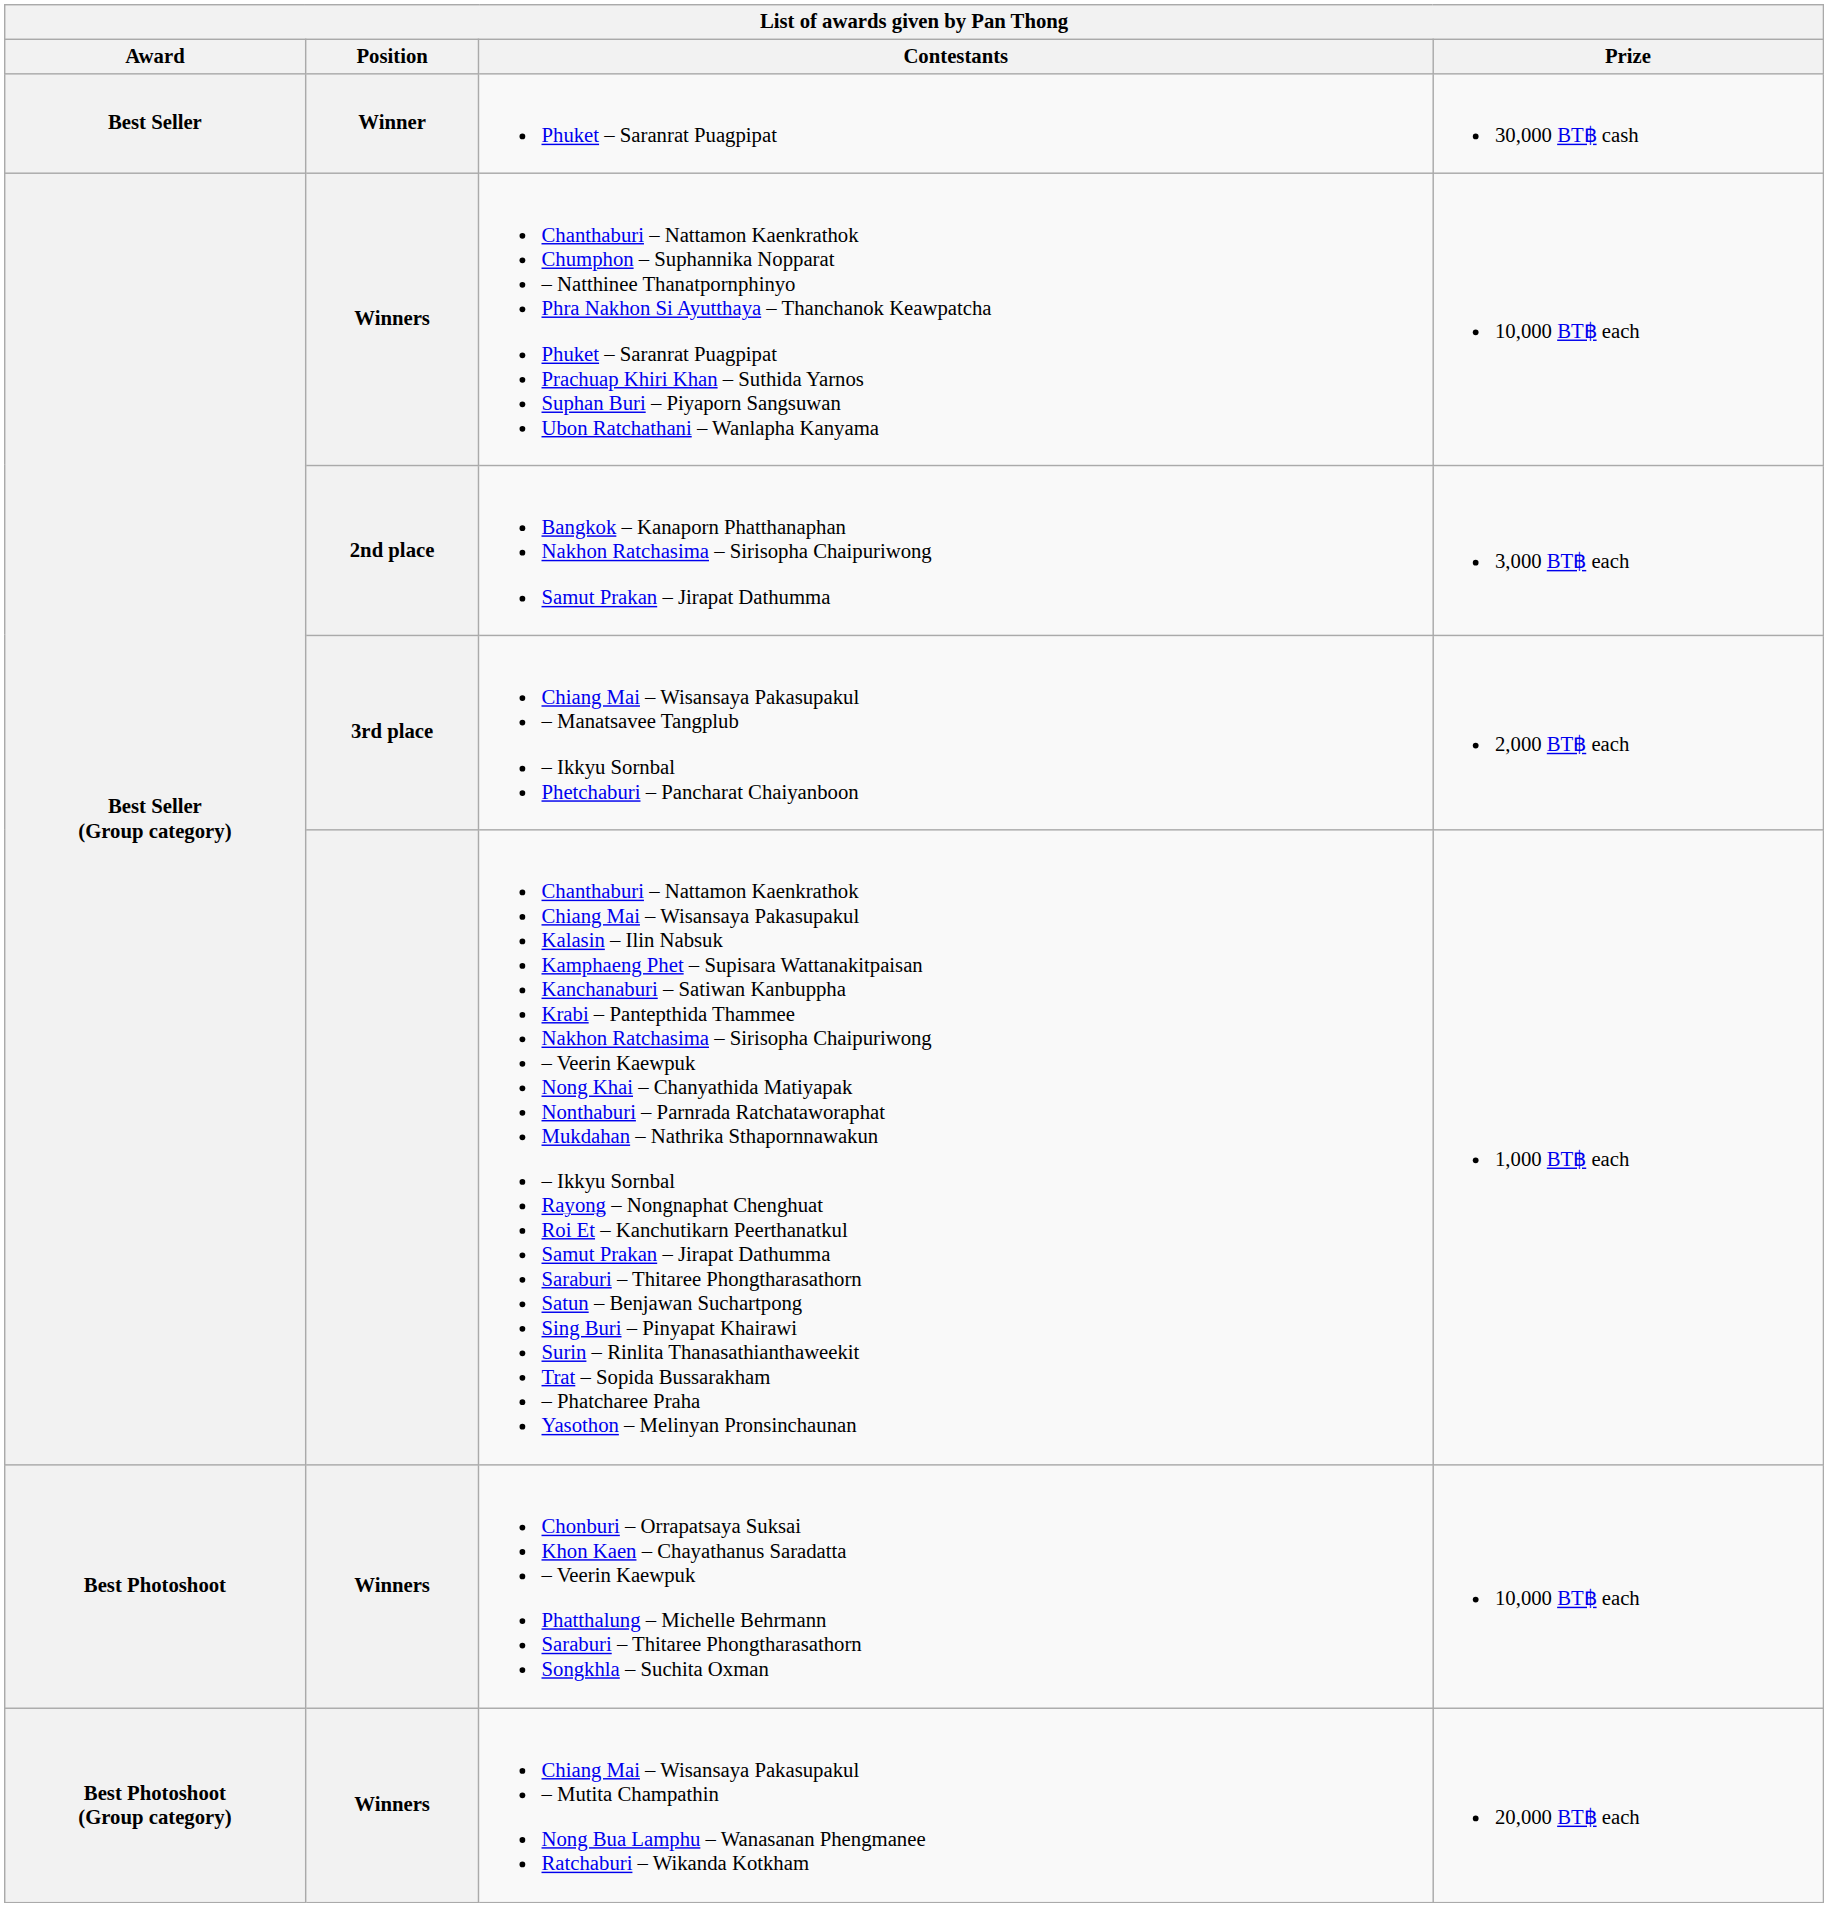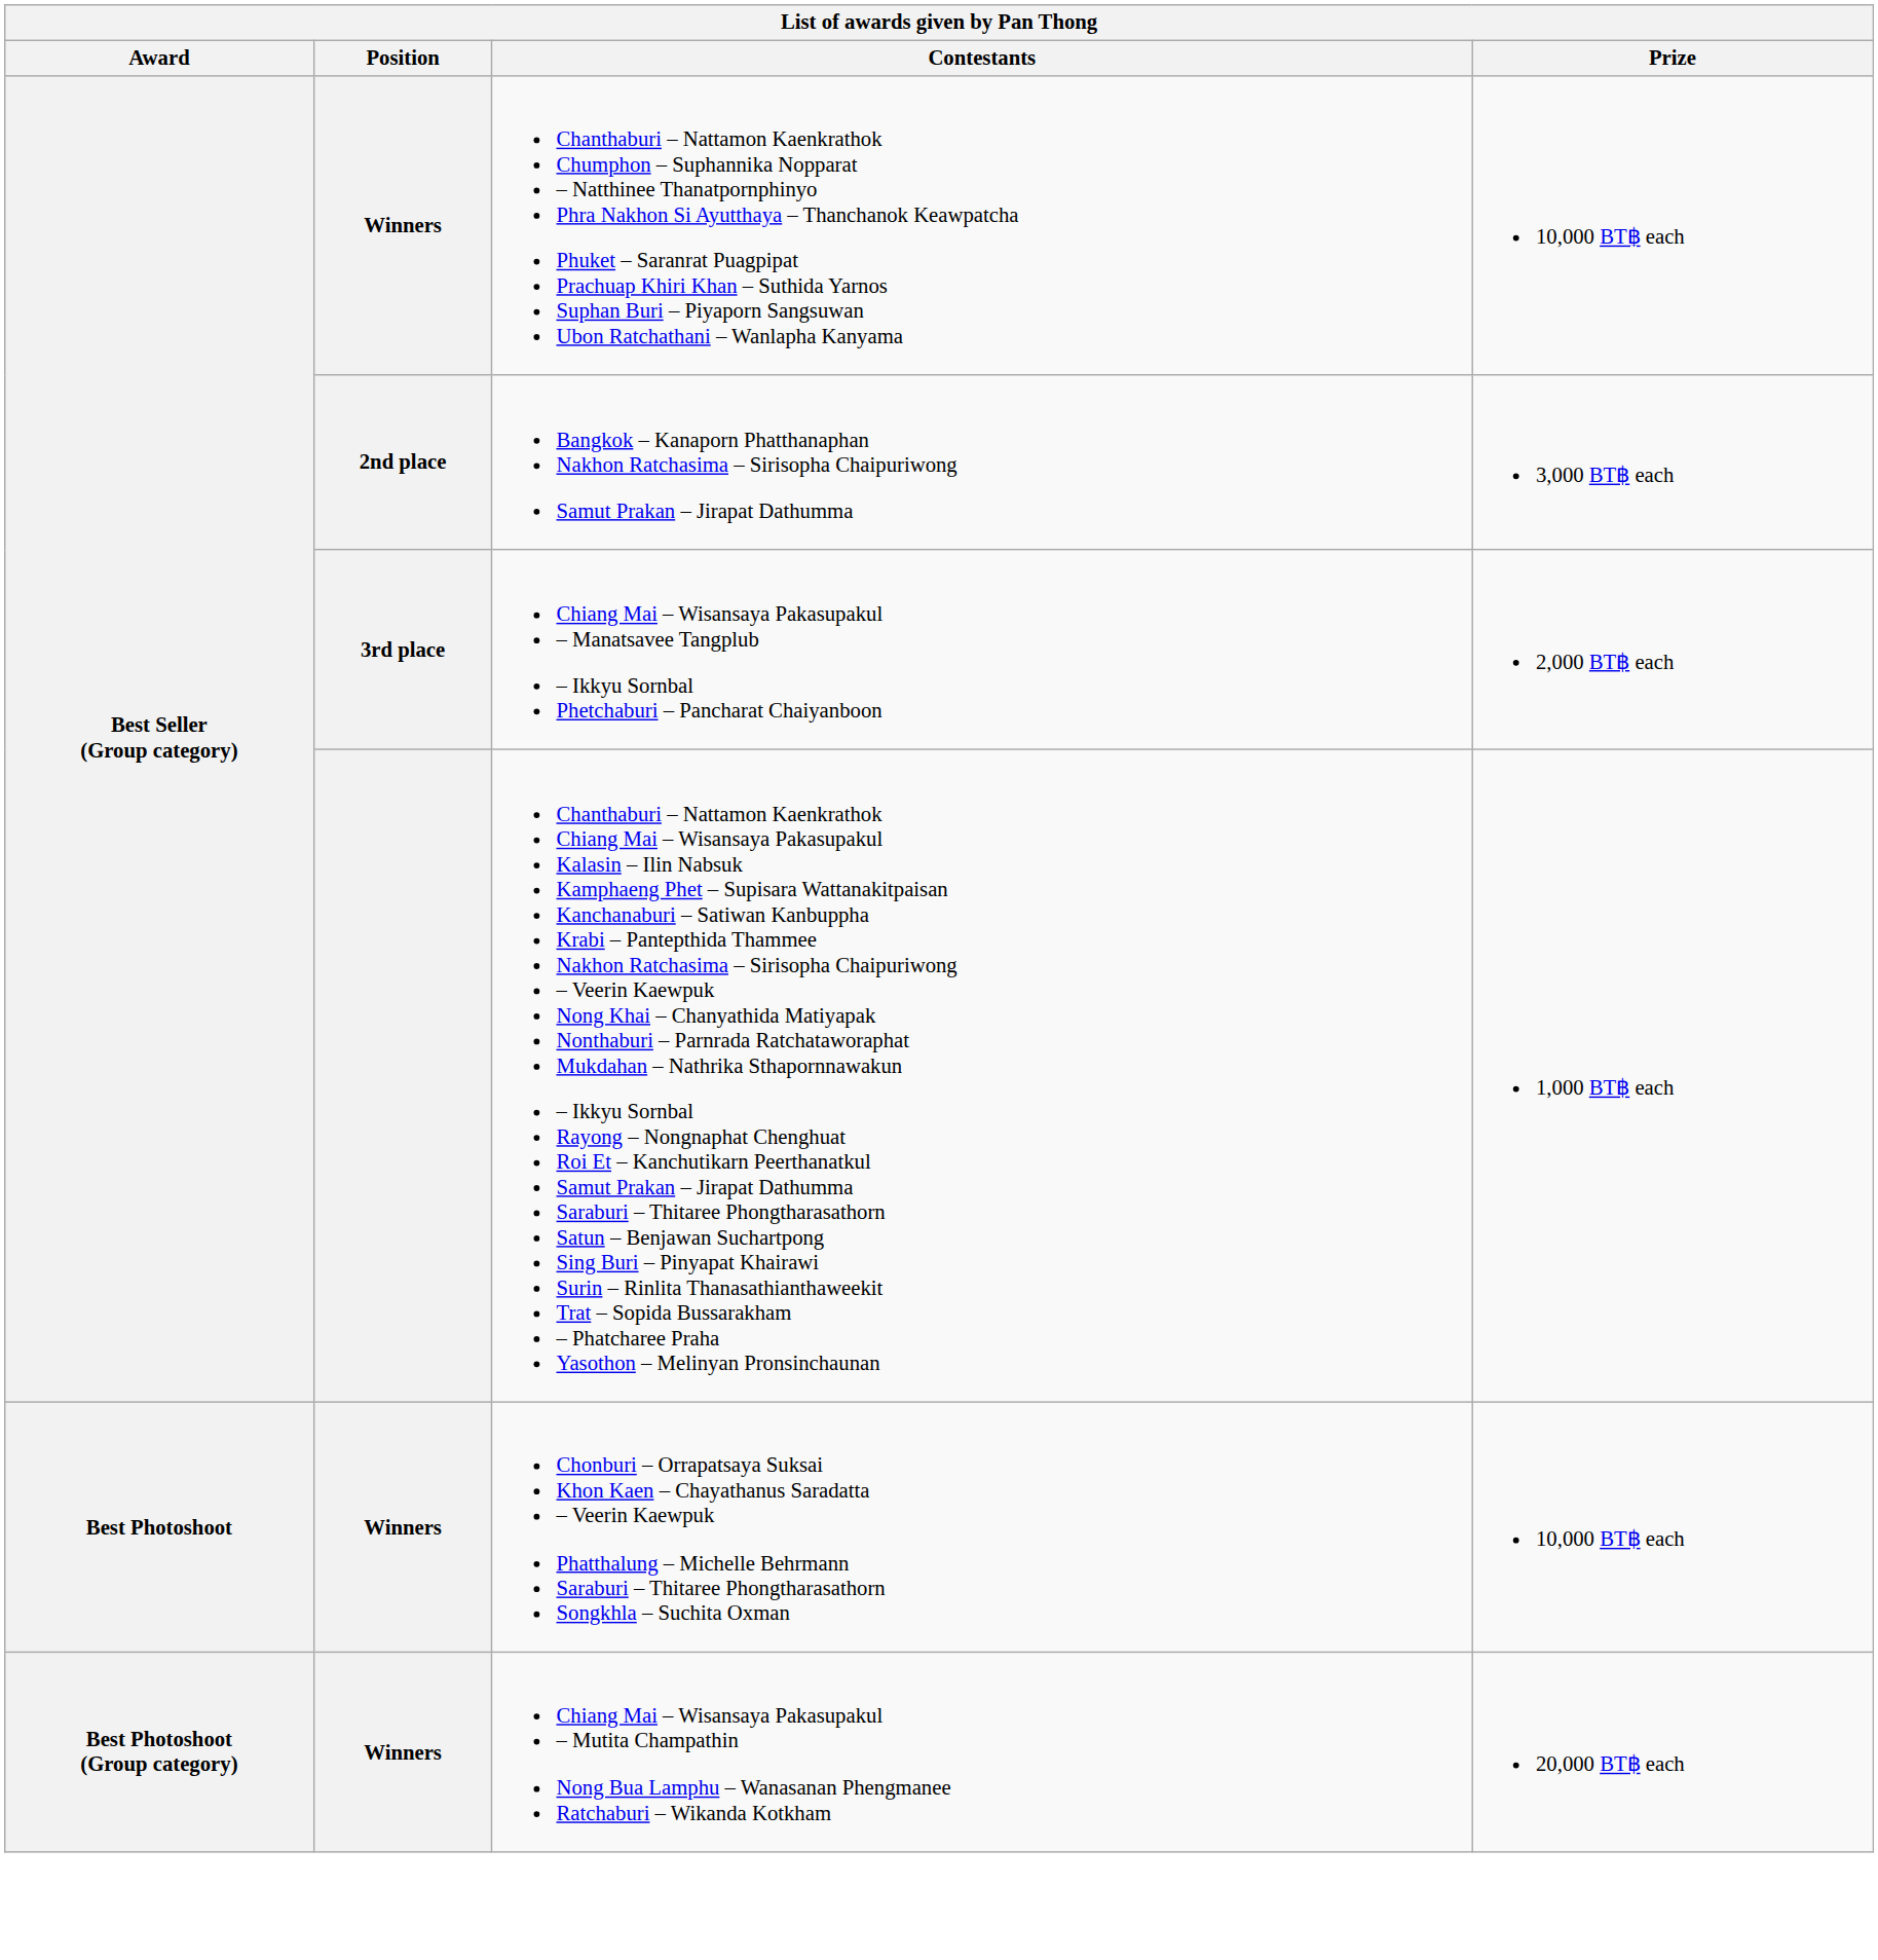 <table role="presentation" class="wikitable mw-collapsible mw-collapsed" style="font-size: 90%; width: 100%">
 <tr>
 <th colspan=4>List of awards given by Pan Thong</th>
 </tr>
 <tr>
 <th>Award</th>
 <th>Position</th>
 <th>Contestants</th>
 <th>Prize</th>
-</tr>
-<tr>
-<th>Best Seller</th>
-<th>Winner</th>
-<td><br><ul><li><a href='#'>Phuket</a> – Saranrat Puagpipat</li></ul></td>
-<td><br><ul><li>30,000 <a href='#'>BT฿</a> cash</li></ul></td>
 </tr>
 <tr>
 <th rowspan=4>Best Seller<br>(Group category)</th>
 <th>Winners</th>
 <td><br><ul><li><a href='#'>Chanthaburi</a> – Nattamon Kaenkrathok</li><li><a href='#'>Chumphon</a> –	Suphannika Nopparat</li><li> – Natthinee Thanatpornphinyo</li><li><a href='#'>Phra Nakhon Si Ayutthaya</a> –	Thanchanok Keawpatcha</li></ul><ul><li><a href='#'>Phuket</a> – Saranrat Puagpipat</li><li><a href='#'>Prachuap Khiri Khan</a> – Suthida Yarnos</li><li><a href='#'>Suphan Buri</a> – Piyaporn Sangsuwan</li><li><a href='#'>Ubon Ratchathani</a> –	Wanlapha Kanyama</li></ul></td>
 <td><br><ul><li>10,000 <a href='#'>BT฿</a> each</li></ul></td>
 </tr>
 <tr>
 <th>2nd place</th>
 <td><br><ul><li><a href='#'>Bangkok</a> – Kanaporn Phatthanaphan</li><li><a href='#'>Nakhon Ratchasima</a> – Sirisopha Chaipuriwong</li></ul><ul><li><a href='#'>Samut Prakan</a> –	Jirapat Dathumma</li></ul></td>
 <td><br><ul><li>3,000 <a href='#'>BT฿</a> each</li></ul></td>
 </tr>
 <tr>
 <th>3rd place</th>
 <td><br><ul><li><a href='#'>Chiang Mai</a> –	Wisansaya Pakasupakul</li><li> – Manatsavee Tangplub</li></ul><ul><li> – Ikkyu Sornbal</li><li><a href='#'>Phetchaburi</a> – Pancharat Chaiyanboon</li></ul></td>
 <td><br><ul><li>2,000 <a href='#'>BT฿</a> each</li></ul></td>
 </tr>
 <tr>
 <th></th>
 <td><br><ul><li><a href='#'>Chanthaburi</a> – Nattamon Kaenkrathok</li><li><a href='#'>Chiang Mai</a> –	Wisansaya Pakasupakul</li><li><a href='#'>Kalasin</a> – Ilin Nabsuk</li><li><a href='#'>Kamphaeng Phet</a> –	Supisara Wattanakitpaisan</li><li><a href='#'>Kanchanaburi</a> –	Satiwan Kanbuppha</li><li><a href='#'>Krabi</a> – Pantepthida Thammee</li><li><a href='#'>Nakhon Ratchasima</a> – Sirisopha Chaipuriwong</li><li> – Veerin Kaewpuk</li><li><a href='#'>Nong Khai</a> – Chanyathida Matiyapak</li><li><a href='#'>Nonthaburi</a> –	Parnrada Ratchataworaphat</li><li><a href='#'>Mukdahan</a> – Nathrika Sthapornnawakun</li></ul><ul><li> – Ikkyu Sornbal</li><li><a href='#'>Rayong</a> –	Nongnaphat Chenghuat</li><li><a href='#'>Roi Et</a> –	Kanchutikarn Peerthanatkul</li><li><a href='#'>Samut Prakan</a> –	Jirapat Dathumma</li><li><a href='#'>Saraburi</a> –	Thitaree Phongtharasathorn</li><li><a href='#'>Satun</a> – Benjawan Suchartpong</li><li><a href='#'>Sing Buri</a> – Pinyapat Khairawi</li><li><a href='#'>Surin</a> – Rinlita Thanasathianthaweekit</li><li><a href='#'>Trat</a> –	Sopida Bussarakham</li><li> – Phatcharee Praha</li><li><a href='#'>Yasothon</a> –	Melinyan Pronsinchaunan</li></ul></td>
 <td><br><ul><li>1,000 <a href='#'>BT฿</a> each</li></ul></td>
 </tr>
 <tr>
 <th>Best Photoshoot</th>
 <th>Winners</th>
 <td><br><ul><li><a href='#'>Chonburi</a> –	Orrapatsaya Suksai</li><li><a href='#'>Khon Kaen</a> – Chayathanus Saradatta</li><li> – Veerin Kaewpuk</li></ul><ul><li><a href='#'>Phatthalung</a> – Michelle Behrmann</li><li><a href='#'>Saraburi</a> –	Thitaree Phongtharasathorn</li><li><a href='#'>Songkhla</a> –	Suchita Oxman</li></ul></td>
 <td><br><ul><li>10,000 <a href='#'>BT฿</a> each</li></ul></td>
 </tr>
 <tr>
 <th>Best Photoshoot<br>(Group category)</th>
 <th>Winners</th>
 <td><br><ul><li><a href='#'>Chiang Mai</a> –	Wisansaya Pakasupakul</li><li> –	Mutita Champathin</li></ul><ul><li><a href='#'>Nong Bua Lamphu</a> – Wanasanan Phengmanee</li><li><a href='#'>Ratchaburi</a> – Wikanda Kotkham</li></ul></td>
 <td><br><ul><li>20,000 <a href='#'>BT฿</a> each</li></ul></td>
 </tr>
 </table>
